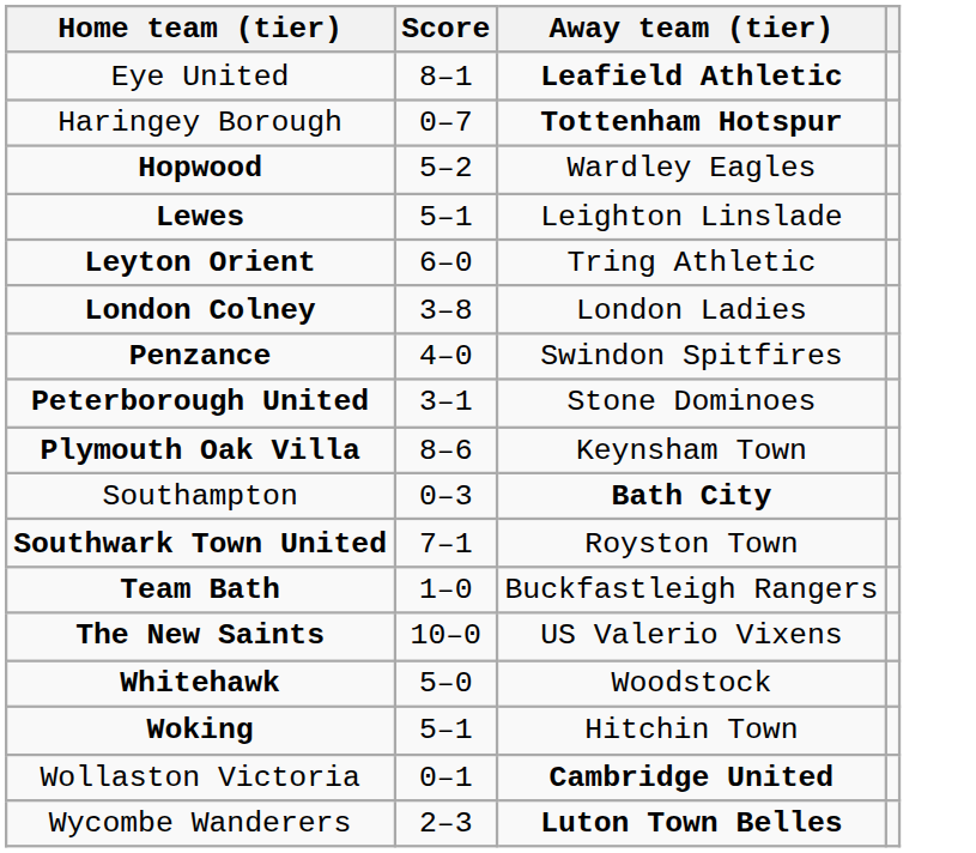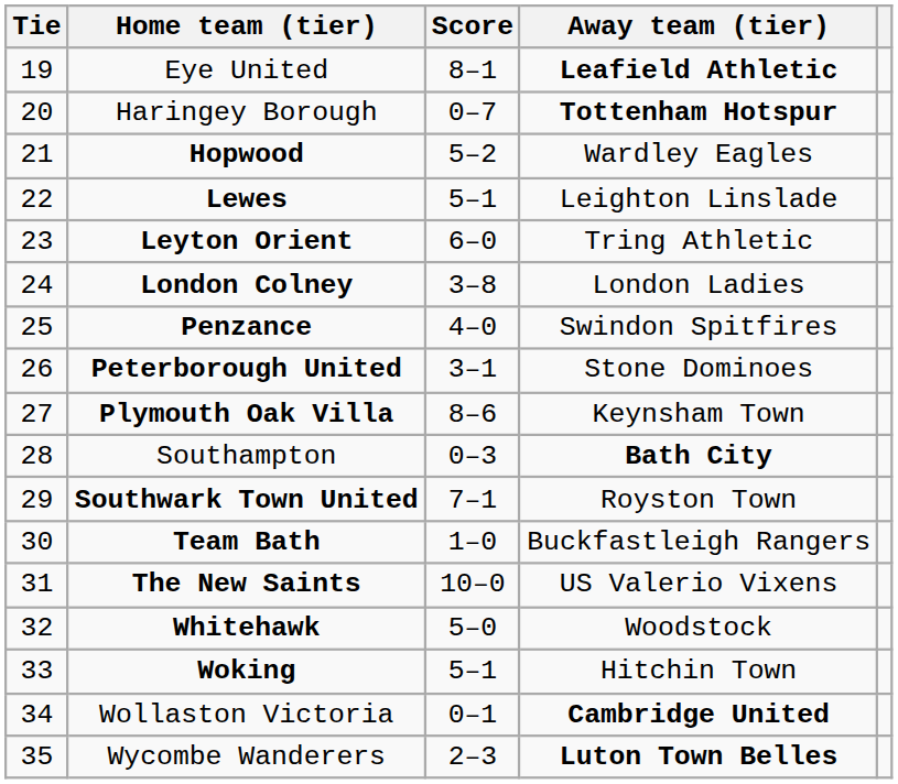 <table class="wikitable" style="text-align:center; font-size:85%">
 <tr>
+<th>Tie</th>
 <th>Home team (tier)</th>
 <th>Score</th>
 <th>Away team (tier)</th>
 <th></th>
 </tr>
 <tr>
+<td align="center">19</td>
 <td>Eye United</td>
 <td align="center">8–1</td>
 <td><strong>Leafield Athletic</strong></td>
 <td></td>
 </tr>
 <tr>
+<td align="center">20</td>
 <td>Haringey Borough</td>
 <td align="center">0–7</td>
 <td><strong>Tottenham Hotspur</strong></td>
 <td></td>
 </tr>
 <tr>
+<td align="center">21</td>
 <td><strong>Hopwood</strong></td>
 <td align="center">5–2</td>
 <td>Wardley Eagles</td>
 <td></td>
 </tr>
 <tr>
+<td align="center">22</td>
 <td><strong>Lewes</strong></td>
 <td align="center">5–1</td>
 <td>Leighton Linslade</td>
 <td></td>
 </tr>
 <tr>
+<td align="center">23</td>
 <td><strong>Leyton Orient</strong></td>
 <td align="center">6–0</td>
 <td>Tring Athletic</td>
 <td></td>
 </tr>
 <tr>
+<td align="center">24</td>
 <td><strong>London Colney</strong></td>
 <td align="center">3–8</td>
 <td>London Ladies</td>
 <td></td>
 </tr>
 <tr>
+<td align="center">25</td>
 <td><strong>Penzance</strong></td>
 <td align="center">4–0</td>
 <td>Swindon Spitfires</td>
 <td></td>
 </tr>
 <tr>
+<td align="center">26</td>
 <td><strong>Peterborough United</strong></td>
 <td align="center">3–1</td>
 <td>Stone Dominoes</td>
 <td></td>
 </tr>
 <tr>
+<td align="center">27</td>
 <td><strong>Plymouth Oak Villa</strong></td>
 <td align="center">8–6</td>
 <td>Keynsham Town</td>
 <td></td>
 </tr>
 <tr>
+<td align="center">28</td>
 <td>Southampton</td>
 <td align="center">0–3</td>
 <td><strong>Bath City</strong></td>
 <td></td>
 </tr>
 <tr>
+<td align="center">29</td>
 <td><strong>Southwark Town United</strong></td>
 <td align="center">7–1</td>
 <td>Royston Town</td>
 <td></td>
 </tr>
 <tr>
+<td align="center">30</td>
 <td><strong>Team Bath</strong></td>
 <td align="center">1–0</td>
 <td>Buckfastleigh Rangers</td>
 <td></td>
 </tr>
 <tr>
+<td align="center">31</td>
 <td><strong>The New Saints</strong></td>
 <td align="center">10–0</td>
 <td>US Valerio Vixens</td>
 <td></td>
 </tr>
 <tr>
+<td align="center">32</td>
 <td><strong>Whitehawk</strong></td>
 <td align="center">5–0</td>
 <td>Woodstock</td>
 <td></td>
 </tr>
 <tr>
+<td align="center">33</td>
 <td><strong>Woking</strong></td>
 <td align="center">5–1</td>
 <td>Hitchin Town</td>
 <td></td>
 </tr>
 <tr>
+<td align="center">34</td>
 <td>Wollaston Victoria</td>
 <td align="center">0–1</td>
 <td><strong>Cambridge United</strong></td>
 <td></td>
 </tr>
 <tr>
+<td align="center">35</td>
 <td>Wycombe Wanderers</td>
 <td align="center">2–3</td>
 <td><strong>Luton Town Belles</strong></td>
 <td></td>
 </tr>
 </table>
